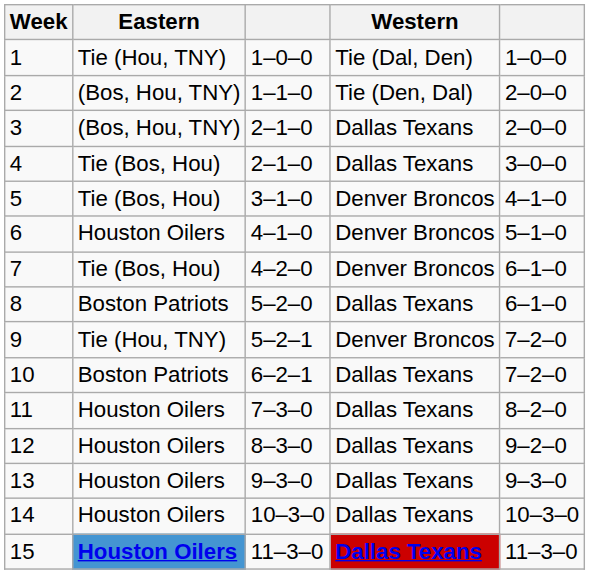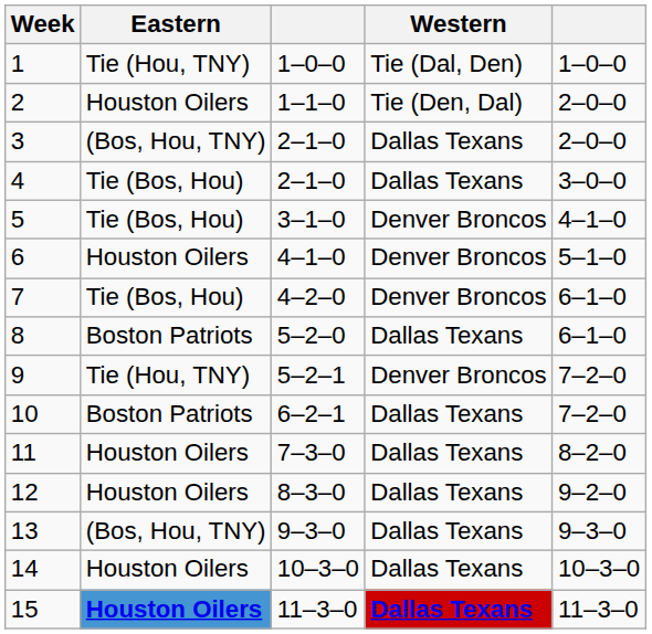 <table class="wikitable">
 <tr>
 <th>Week</th>
 <th>Eastern</th>
 <th></th>
 <th>Western</th>
 <th></th>
 </tr>
 <tr>
 <td>1</td>
 <td>Tie (Hou, TNY)</td>
 <td>1–0–0</td>
 <td>Tie (Dal, Den)</td>
 <td>1–0–0</td>
 </tr>
 <tr>
 <td>2</td>
-<td>(Bos, Hou, TNY)</td>
+<td>Houston Oilers</td>
 <td>1–1–0</td>
 <td>Tie (Den, Dal)</td>
 <td>2–0–0</td>
 </tr>
 <tr>
 <td>3</td>
 <td>(Bos, Hou, TNY)</td>
 <td>2–1–0</td>
 <td>Dallas Texans</td>
 <td>2–0–0</td>
 </tr>
 <tr>
 <td>4</td>
 <td>Tie (Bos, Hou)</td>
 <td>2–1–0</td>
 <td>Dallas Texans</td>
 <td>3–0–0</td>
 </tr>
 <tr>
 <td>5</td>
 <td>Tie (Bos, Hou)</td>
 <td>3–1–0</td>
 <td>Denver Broncos</td>
 <td>4–1–0</td>
 </tr>
 <tr>
 <td>6</td>
 <td>Houston Oilers</td>
 <td>4–1–0</td>
 <td>Denver Broncos</td>
 <td>5–1–0</td>
 </tr>
 <tr>
 <td>7</td>
 <td>Tie (Bos, Hou)</td>
 <td>4–2–0</td>
 <td>Denver Broncos</td>
 <td>6–1–0</td>
 </tr>
 <tr>
 <td>8</td>
 <td>Boston Patriots</td>
 <td>5–2–0</td>
 <td>Dallas Texans</td>
 <td>6–1–0</td>
 </tr>
 <tr>
 <td>9</td>
 <td>Tie (Hou, TNY)</td>
 <td>5–2–1</td>
 <td>Denver Broncos</td>
 <td>7–2–0</td>
 </tr>
 <tr>
 <td>10</td>
 <td>Boston Patriots</td>
 <td>6–2–1</td>
 <td>Dallas Texans</td>
 <td>7–2–0</td>
 </tr>
 <tr>
 <td>11</td>
 <td>Houston Oilers</td>
 <td>7–3–0</td>
 <td>Dallas Texans</td>
 <td>8–2–0</td>
 </tr>
 <tr>
 <td>12</td>
 <td>Houston Oilers</td>
 <td>8–3–0</td>
 <td>Dallas Texans</td>
 <td>9–2–0</td>
 </tr>
 <tr>
 <td>13</td>
-<td>Houston Oilers</td>
+<td>(Bos, Hou, TNY)</td>
 <td>9–3–0</td>
 <td>Dallas Texans</td>
 <td>9–3–0</td>
 </tr>
 <tr>
 <td>14</td>
 <td>Houston Oilers</td>
 <td>10–3–0</td>
 <td>Dallas Texans</td>
 <td>10–3–0</td>
 </tr>
 <tr>
 <td>15</td>
 <td bgcolor="#4495D2"><strong><a href='#'><span>Houston Oilers</span></a></strong></td>
 <td>11–3–0</td>
 <td bgcolor="#CC0000"><strong><a href='#'><span>Dallas Texans</span></a></strong></td>
 <td>11–3–0</td>
 </tr>
 </table>
